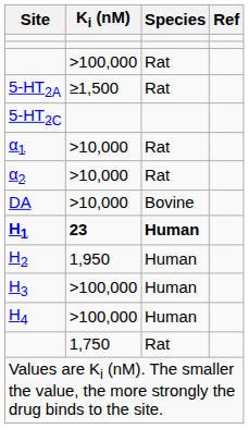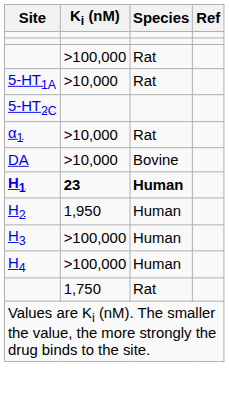 <table class="wikitable floatleft">
 <tr>
 <th>Site</th>
 <th>K<sub>i</sub> (nM)</th>
 <th>Species</th>
 <th>Ref</th>
 </tr>
 <tr>
 <td></td>
 <td></td>
 <td></td>
 <td></td>
 </tr>
 <tr>
 <td><strong></strong></td>
 <td><strong></strong></td>
 <td><strong></strong></td>
 <td></td>
 </tr>
 <tr>
 <td></td>
 <td>>100,000</td>
 <td>Rat</td>
 <td></td>
 </tr>
 <tr>
-<td><a href='#'>5-HT<sub>2A</sub></a></td>
-<td>≥1,500</td>
+<td><a href='#'>5-HT<sub>1A</sub></a></td>
+<td>>10,000</td>
 <td>Rat</td>
 <td></td>
 </tr>
 <tr>
 <td><a href='#'>5-HT<sub>2C</sub></a></td>
 <td></td>
 <td></td>
 <td></td>
 </tr>
 <tr>
 <td><a href='#'>α<sub>1</sub></a></td>
-<td>>10,000</td>
-<td>Rat</td>
-<td></td>
-</tr>
-<tr>
-<td><a href='#'>α<sub>2</sub></a></td>
 <td>>10,000</td>
 <td>Rat</td>
 <td></td>
 </tr>
 <tr>
 <td><a href='#'>DA</a></td>
 <td>>10,000</td>
 <td>Bovine</td>
 <td></td>
 </tr>
 <tr>
 <td><strong><a href='#'>H<sub>1</sub></a></strong></td>
 <td><strong>23</strong></td>
 <td><strong>Human</strong></td>
 <td></td>
 </tr>
 <tr>
 <td><a href='#'>H<sub>2</sub></a></td>
 <td>1,950</td>
 <td>Human</td>
 <td></td>
 </tr>
 <tr>
 <td><a href='#'>H<sub>3</sub></a></td>
 <td>>100,000</td>
 <td>Human</td>
 <td></td>
 </tr>
 <tr>
 <td><a href='#'>H<sub>4</sub></a></td>
 <td>>100,000</td>
 <td>Human</td>
 <td></td>
 </tr>
 <tr>
 <td></td>
 <td>1,750</td>
 <td>Rat</td>
 <td></td>
 </tr>
 <tr class="sortbottom">
 <td colspan="4" style="width: 1px;">Values are K<sub>i</sub> (nM). The smaller the value, the more strongly the drug binds to the site.</td>
 </tr>
 </table>
